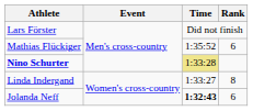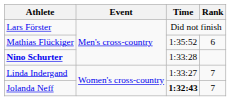 <table class="wikitable" style="font-size:90%">
 <tr>
 <th>Athlete</th>
 <th>Event</th>
 <th>Time</th>
 <th>Rank</th>
 </tr>
 <tr align=center>
 <td align=left><a href='#'>Lars Förster</a></td>
 <td align=left rowspan=3><a href='#'>Men's cross-country</a></td>
 <td colspan=2>Did not finish</td>
 </tr>
 <tr align=center>
 <td align=left><a href='#'>Mathias Flückiger</a></td>
 <td>1:35:52</td>
 <td>6</td>
 </tr>
 <tr align=center>
 <td align=left><strong><a href='#'>Nino Schurter</a></strong></td>
-<td style="background: khaki;">1:33:28</td>
+<td>1:33:28</td>
 <td></td>
 </tr>
 <tr align=center>
 <td align=left><a href='#'>Linda Indergand</a></td>
 <td align=left rowspan=2><a href='#'>Women's cross-country</a></td>
 <td>1:33:27</td>
-<td>8</td>
+<td>7</td>
 </tr>
 <tr align=center>
 <td align=left><a href='#'>Jolanda Neff</a></td>
 <td><strong>1:32:43</strong></td>
-<td>6</td>
+<td>7</td>
 </tr>
 </table>
